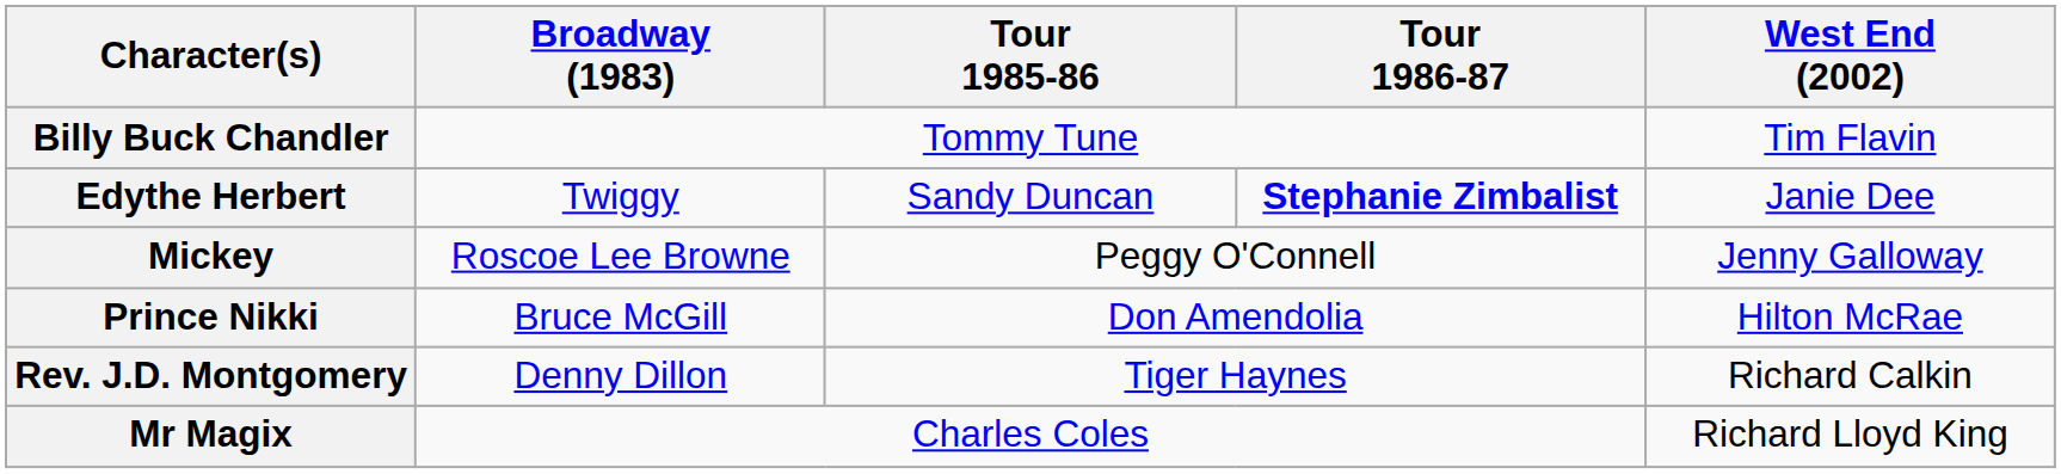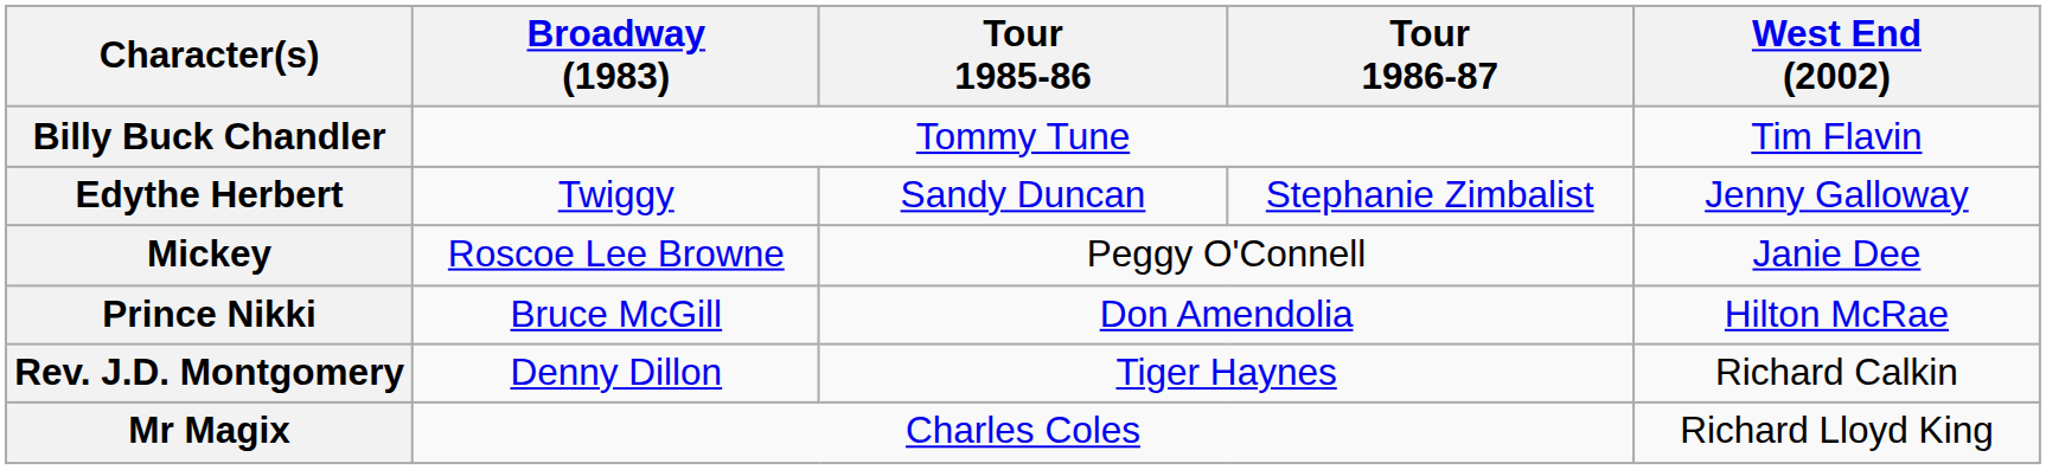 <table class="wikitable">
 <tr>
 <th width="20%">Character(s)</th>
 <th width="20%"><a href='#'>Broadway</a><br>(1983)</th>
 <th widrh="20%">Tour<br>1985-86</th>
 <th width="20%">Tour<br>1986-87</th>
 <th width="20%"><a href='#'>West End</a><br>(2002)</th>
 </tr>
 <tr>
 <th scope="row">Billy Buck Chandler</th>
 <td colspan="3" align="center"><a href='#'>Tommy Tune</a></td>
 <td align="center"><a href='#'>Tim Flavin</a></td>
 </tr>
 <tr>
 <th scope="row">Edythe Herbert</th>
 <td align="center"><a href='#'>Twiggy</a></td>
 <td align="center"><a href='#'>Sandy Duncan</a></td>
-<td align="center"><strong><a href='#'>Stephanie Zimbalist</a></strong></td>
-<td align="center"><a href='#'>Janie Dee</a></td>
+<td align="center"><a href='#'>Stephanie Zimbalist</a></td>
+<td align="center"><a href='#'>Jenny Galloway</a></td>
 </tr>
 <tr>
 <th scope="row">Mickey</th>
 <td align="center"><a href='#'>Roscoe Lee Browne</a></td>
 <td colspan="2" align="center">Peggy O'Connell</td>
-<td align="center"><a href='#'>Jenny Galloway</a></td>
+<td align="center"><a href='#'>Janie Dee</a></td>
 </tr>
 <tr>
 <th scope="row">Prince Nikki</th>
 <td align="center"><a href='#'>Bruce McGill</a></td>
 <td colspan="2" align="center"><a href='#'>Don Amendolia</a></td>
 <td align="center"><a href='#'>Hilton McRae</a></td>
 </tr>
 <tr>
 <th scope="row">Rev. J.D. Montgomery</th>
 <td align="center"><a href='#'>Denny Dillon</a></td>
 <td colspan="2" align="center"><a href='#'>Tiger Haynes</a></td>
 <td align="center">Richard Calkin</td>
 </tr>
 <tr>
 <th scope="row">Mr Magix</th>
 <td colspan="3" align="center"><a href='#'>Charles Coles</a></td>
 <td align="center">Richard Lloyd King</td>
 </tr>
 </table>
